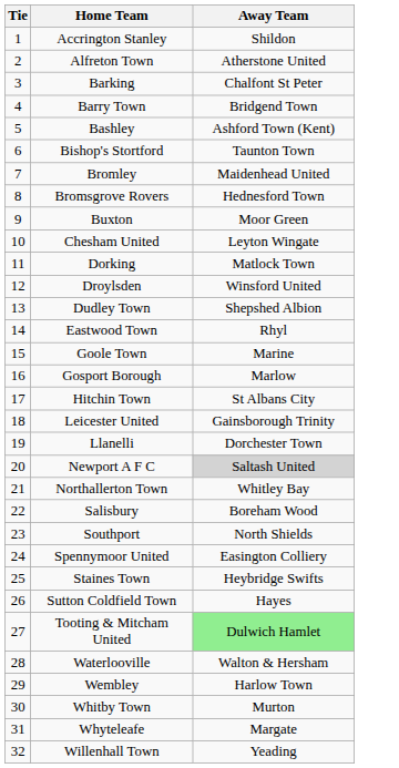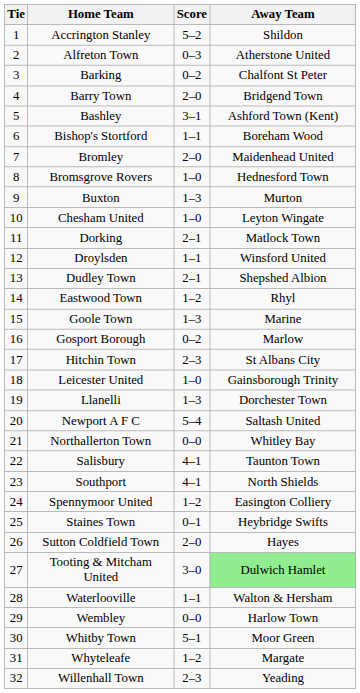 <table class="wikitable" style="text-align:center;">
 <tr>
 <th width=20>Tie</th>
 <th width=175>Home Team</th>
+<th width=20>Score</th>
 <th width=175>Away Team</th>
 </tr>
 <tr>
 <td>1</td>
 <td>Accrington Stanley</td>
+<td>5–2</td>
 <td>Shildon</td>
 </tr>
 <tr>
 <td>2</td>
 <td>Alfreton Town</td>
+<td>0–3</td>
 <td>Atherstone United</td>
 </tr>
 <tr>
 <td>3</td>
 <td>Barking</td>
+<td>0–2</td>
 <td>Chalfont St Peter</td>
 </tr>
 <tr>
 <td>4</td>
 <td>Barry Town</td>
+<td>2–0</td>
 <td>Bridgend Town</td>
 </tr>
 <tr>
 <td>5</td>
 <td>Bashley</td>
+<td>3–1</td>
 <td>Ashford Town (Kent)</td>
 </tr>
 <tr>
 <td>6</td>
 <td>Bishop's Stortford</td>
-<td>Taunton Town</td>
+<td>1–1</td>
+<td>Boreham Wood</td>
 </tr>
 <tr>
 <td>7</td>
 <td>Bromley</td>
+<td>2–0</td>
 <td>Maidenhead United</td>
 </tr>
 <tr>
 <td>8</td>
 <td>Bromsgrove Rovers</td>
+<td>1–0</td>
 <td>Hednesford Town</td>
 </tr>
 <tr>
 <td>9</td>
 <td>Buxton</td>
-<td>Moor Green</td>
+<td>1–3</td>
+<td>Murton</td>
 </tr>
 <tr>
 <td>10</td>
 <td>Chesham United</td>
+<td>1–0</td>
 <td>Leyton Wingate</td>
 </tr>
 <tr>
 <td>11</td>
 <td>Dorking</td>
+<td>2–1</td>
 <td>Matlock Town</td>
 </tr>
 <tr>
 <td>12</td>
 <td>Droylsden</td>
+<td>1–1</td>
 <td>Winsford United</td>
 </tr>
 <tr>
 <td>13</td>
 <td>Dudley Town</td>
+<td>2–1</td>
 <td>Shepshed Albion</td>
 </tr>
 <tr>
 <td>14</td>
 <td>Eastwood Town</td>
+<td>1–2</td>
 <td>Rhyl</td>
 </tr>
 <tr>
 <td>15</td>
 <td>Goole Town</td>
+<td>1–3</td>
 <td>Marine</td>
 </tr>
 <tr>
 <td>16</td>
 <td>Gosport Borough</td>
+<td>0–2</td>
 <td>Marlow</td>
 </tr>
 <tr>
 <td>17</td>
 <td>Hitchin Town</td>
+<td>2–3</td>
 <td>St Albans City</td>
 </tr>
 <tr>
 <td>18</td>
 <td>Leicester United</td>
+<td>1–0</td>
 <td>Gainsborough Trinity</td>
 </tr>
 <tr>
 <td>19</td>
 <td>Llanelli</td>
+<td>1–3</td>
 <td>Dorchester Town</td>
 </tr>
 <tr>
 <td>20</td>
 <td>Newport A F C</td>
-<td style="background: lightgrey;">Saltash United</td>
+<td>5–4</td>
+<td>Saltash United</td>
 </tr>
 <tr>
 <td>21</td>
 <td>Northallerton Town</td>
+<td>0–0</td>
 <td>Whitley Bay</td>
 </tr>
 <tr>
 <td>22</td>
 <td>Salisbury</td>
-<td>Boreham Wood</td>
+<td>4–1</td>
+<td>Taunton Town</td>
 </tr>
 <tr>
 <td>23</td>
 <td>Southport</td>
+<td>4–1</td>
 <td>North Shields</td>
 </tr>
 <tr>
 <td>24</td>
 <td>Spennymoor United</td>
+<td>1–2</td>
 <td>Easington Colliery</td>
 </tr>
 <tr>
 <td>25</td>
 <td>Staines Town</td>
+<td>0–1</td>
 <td>Heybridge Swifts</td>
 </tr>
 <tr>
 <td>26</td>
 <td>Sutton Coldfield Town</td>
+<td>2–0</td>
 <td>Hayes</td>
 </tr>
 <tr>
 <td>27</td>
 <td>Tooting & Mitcham United</td>
+<td>3–0</td>
 <td style="background: lightgreen;">Dulwich Hamlet</td>
 </tr>
 <tr>
 <td>28</td>
 <td>Waterlooville</td>
+<td>1–1</td>
 <td>Walton & Hersham</td>
 </tr>
 <tr>
 <td>29</td>
 <td>Wembley</td>
+<td>0–0</td>
 <td>Harlow Town</td>
 </tr>
 <tr>
 <td>30</td>
 <td>Whitby Town</td>
-<td>Murton</td>
+<td>5–1</td>
+<td>Moor Green</td>
 </tr>
 <tr>
 <td>31</td>
 <td>Whyteleafe</td>
+<td>1–2</td>
 <td>Margate</td>
 </tr>
 <tr>
 <td>32</td>
 <td>Willenhall Town</td>
+<td>2–3</td>
 <td>Yeading</td>
 </tr>
 </table>
